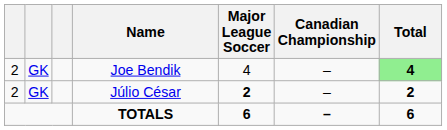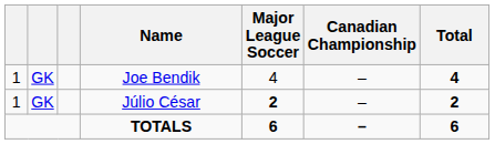 <table class="wikitable" style="font-size: 95%; text-align: center;">
 <tr>
 <th width=15></th>
 <th width=15></th>
 <th width=15></th>
 <th width=150>Name</th>
 <th width=50>Major League Soccer</th>
 <th width=50>Canadian Championship</th>
 <th width=60>Total</th>
 </tr>
 <tr>
-<td>2</td>
+<td>1</td>
 <td><a href='#'>GK</a></td>
 <td></td>
 <td><a href='#'>Joe Bendik</a></td>
 <td>4</td>
 <td>–</td>
-<td style="background: lightgreen;"><strong>4</strong></td>
+<td><strong>4</strong></td>
 </tr>
 <tr>
-<td>2</td>
+<td>1</td>
 <td><a href='#'>GK</a></td>
 <td></td>
 <td><a href='#'>Júlio César</a></td>
 <td><strong>2</strong></td>
 <td>–</td>
 <td><strong>2</strong></td>
 </tr>
 <tr>
 <td colspan="3"></td>
 <td><strong>TOTALS</strong></td>
 <td><strong>6</strong></td>
 <td><strong>–</strong></td>
 <td><strong>6</strong></td>
 </tr>
 </table>
